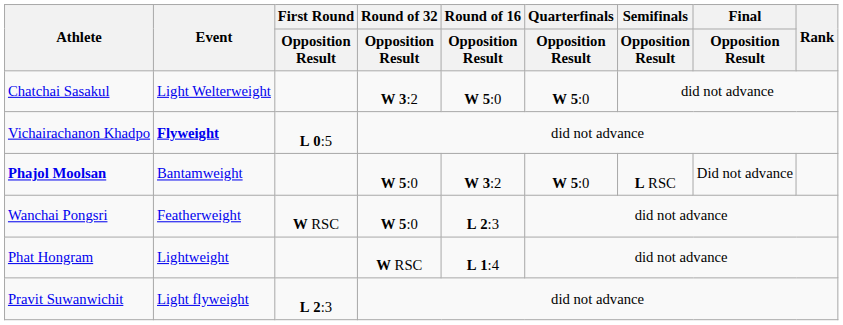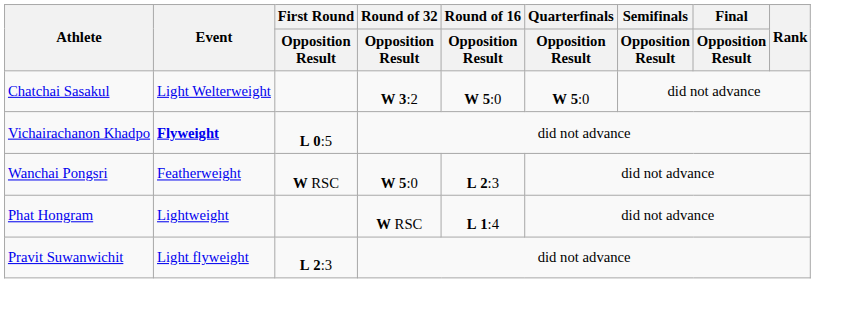 <table class="wikitable" style="font-size:90%">
 <tr>
 <th rowspan="2">Athlete</th>
 <th rowspan="2">Event</th>
 <th>First Round</th>
 <th>Round of 32</th>
 <th>Round of 16</th>
 <th>Quarterfinals</th>
 <th>Semifinals</th>
 <th>Final</th>
 <th rowspan="2">Rank</th>
 </tr>
 <tr>
 <th>Opposition<br>Result</th>
 <th>Opposition<br>Result</th>
 <th>Opposition<br>Result</th>
 <th>Opposition<br>Result</th>
 <th>Opposition<br>Result</th>
 <th>Opposition<br>Result</th>
 </tr>
 <tr>
 <td><a href='#'>Chatchai Sasakul</a></td>
 <td><a href='#'>Light Welterweight</a></td>
 <td></td>
 <td align=center><br> <strong>W</strong> <strong>3</strong>:2</td>
 <td align=center><br><strong>W</strong> <strong>5</strong>:0</td>
 <td align=center><br><strong>W</strong> <strong>5</strong>:0</td>
 <td colspan="3"  align="center">did not advance</td>
 </tr>
 <tr>
 <td><a href='#'>Vichairachanon Khadpo</a></td>
 <td><strong><a href='#'>Flyweight</a></strong></td>
 <td align=center><br><strong>L</strong> <strong>0</strong>:5</td>
 <td colspan="6"  align="center">did not advance</td>
 </tr>
 <tr>
-<td><strong><a href='#'>Phajol Moolsan</a></strong></td>
-<td><a href='#'>Bantamweight</a></td>
-<td></td>
-<td align=center><br> <strong>W</strong> <strong>5</strong>:0</td>
-<td align=center><br><strong>W</strong> <strong>3</strong>:2</td>
-<td align=center><br><strong>W</strong> <strong>5</strong>:0</td>
-<td align=center><br><strong>L</strong> RSC</td>
-<td align=center>Did not advance</td>
-<td align=center></td>
-</tr>
-<tr>
 <td><a href='#'>Wanchai Pongsri</a></td>
 <td><a href='#'>Featherweight</a></td>
 <td align=center><br> <strong>W</strong> RSC</td>
 <td align=center><br> <strong>W</strong> <strong>5</strong>:0</td>
 <td align=center><br><strong>L</strong> <strong>2</strong>:3</td>
 <td colspan="4"  align="center">did not advance</td>
 </tr>
 <tr>
 <td><a href='#'>Phat Hongram</a></td>
 <td><a href='#'>Lightweight</a></td>
 <td></td>
 <td align=center><br> <strong>W</strong> RSC</td>
 <td align=center><br><strong>L</strong> <strong>1</strong>:4</td>
 <td colspan="4"  align="center">did not advance</td>
 </tr>
 <tr>
 <td><a href='#'>Pravit Suwanwichit</a></td>
 <td><a href='#'>Light flyweight</a></td>
 <td align=center><br><strong>L</strong> <strong>2</strong>:3</td>
 <td colspan="6"  align="center">did not advance</td>
 </tr>
 </table>
